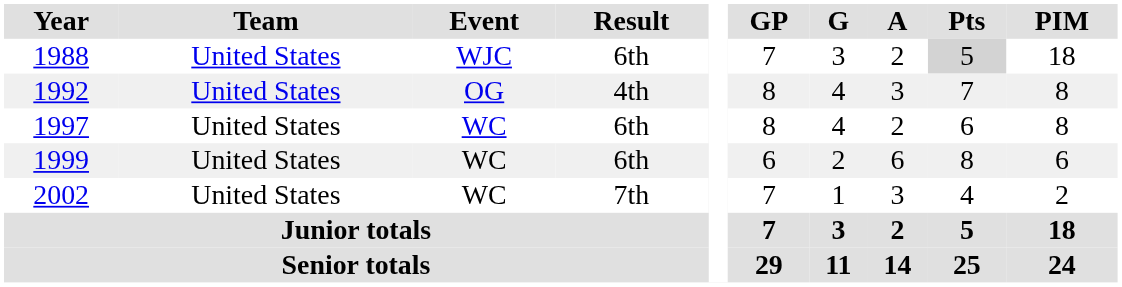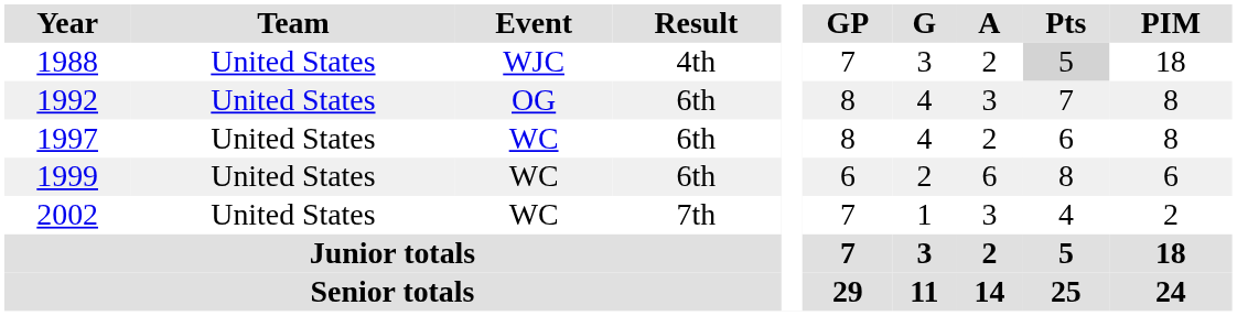 <table border="0" cellpadding="1" cellspacing="0" style="text-align:center; width:40em">
 <tr ALIGN="center" bgcolor="#e0e0e0">
 <th>Year</th>
 <th>Team</th>
 <th>Event</th>
 <th>Result</th>
 <th rowspan="99" bgcolor="#ffffff"> </th>
 <th>GP</th>
 <th>G</th>
 <th>A</th>
 <th>Pts</th>
 <th>PIM</th>
 </tr>
 <tr>
 <td><a href='#'>1988</a></td>
 <td><a href='#'>United States</a></td>
 <td><a href='#'>WJC</a></td>
-<td>6th</td>
+<td>4th</td>
 <td>7</td>
 <td>3</td>
 <td>2</td>
 <td style="background: lightgrey;">5</td>
 <td>18</td>
 </tr>
 <tr bgcolor="#f0f0f0">
 <td><a href='#'>1992</a></td>
 <td><a href='#'>United States</a></td>
 <td><a href='#'>OG</a></td>
-<td>4th</td>
+<td>6th</td>
 <td>8</td>
 <td>4</td>
 <td>3</td>
 <td>7</td>
 <td>8</td>
 </tr>
 <tr>
 <td><a href='#'>1997</a></td>
 <td>United States</td>
 <td><a href='#'>WC</a></td>
 <td>6th</td>
 <td>8</td>
 <td>4</td>
 <td>2</td>
 <td>6</td>
 <td>8</td>
 </tr>
 <tr bgcolor="#f0f0f0">
 <td><a href='#'>1999</a></td>
 <td>United States</td>
 <td>WC</td>
 <td>6th</td>
 <td>6</td>
 <td>2</td>
 <td>6</td>
 <td>8</td>
 <td>6</td>
 </tr>
 <tr>
 <td><a href='#'>2002</a></td>
 <td>United States</td>
 <td>WC</td>
 <td>7th</td>
 <td>7</td>
 <td>1</td>
 <td>3</td>
 <td>4</td>
 <td>2</td>
 </tr>
 <tr bgcolor="#e0e0e0">
 <th colspan="4">Junior totals</th>
 <th>7</th>
 <th>3</th>
 <th>2</th>
 <th>5</th>
 <th>18</th>
 </tr>
 <tr bgcolor="#e0e0e0">
 <th colspan="4">Senior totals</th>
 <th>29</th>
 <th>11</th>
 <th>14</th>
 <th>25</th>
 <th>24</th>
 </tr>
 </table>
